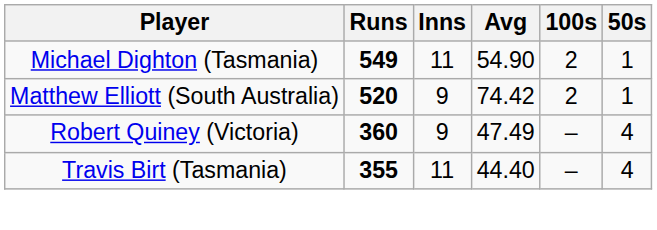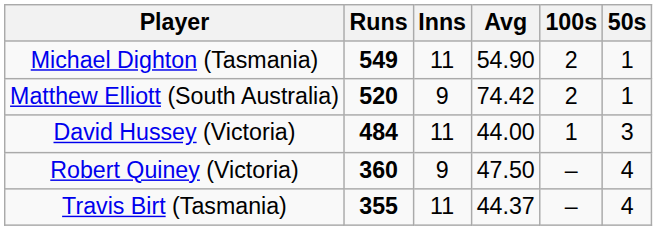 <table class="wikitable">
 <tr>
 <th>Player</th>
 <th>Runs</th>
 <th>Inns</th>
 <th>Avg</th>
 <th>100s</th>
 <th>50s</th>
 </tr>
 <tr align=center>
 <td><a href='#'>Michael Dighton</a> (Tasmania)</td>
 <td><strong>549</strong></td>
 <td>11</td>
 <td>54.90</td>
 <td>2</td>
 <td>1</td>
 </tr>
 <tr align=center>
 <td><a href='#'>Matthew Elliott</a> (South Australia)</td>
 <td><strong>520</strong></td>
 <td>9</td>
 <td>74.42</td>
 <td>2</td>
 <td>1</td>
 </tr>
 <tr align=center>
+<td><a href='#'>David Hussey</a> (Victoria)</td>
+<td><strong>484</strong></td>
+<td>11</td>
+<td>44.00</td>
+<td>1</td>
+<td>3</td>
+</tr>
+<tr align=center>
 <td><a href='#'>Robert Quiney</a> (Victoria)</td>
 <td><strong>360</strong></td>
 <td>9</td>
-<td>47.49</td>
+<td>47.50</td>
 <td>–</td>
 <td>4</td>
 </tr>
 <tr align=center>
 <td><a href='#'>Travis Birt</a> (Tasmania)</td>
 <td><strong>355</strong></td>
 <td>11</td>
-<td>44.40</td>
+<td>44.37</td>
 <td>–</td>
 <td>4</td>
 </tr>
 </table>
